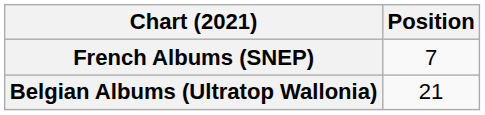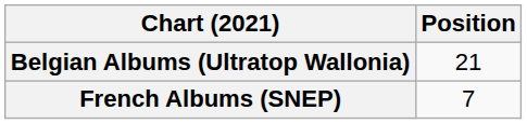 <table class="wikitable sortable plainrowheaders" style="text-align:center">
 <tr>
 <th scope="col">Chart (2021)</th>
 <th scope="col">Position</th>
 </tr>
 <tr>
+<th scope="row">Belgian Albums (Ultratop Wallonia)</th>
+<td>21</td>
+</tr>
+<tr>
 <th scope="row">French Albums (SNEP)</th>
 <td>7</td>
 </tr>
-<tr>
-<th scope="row">Belgian Albums (Ultratop Wallonia)</th>
-<td>21</td>
-</tr>
 </table>
